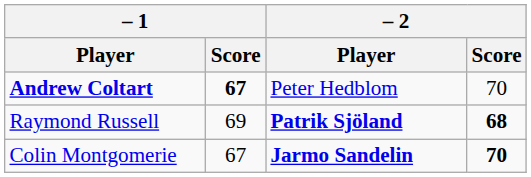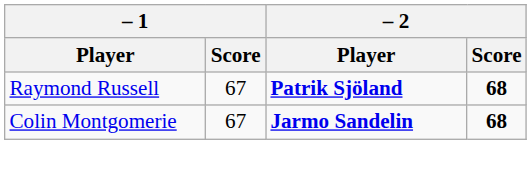 <table class=wikitable>
 <tr>
 <th colspan=2> – 1</th>
 <th colspan=2> – 2</th>
 </tr>
 <tr>
 <th width=145>Player</th>
 <th>Score</th>
 <th width=145>Player</th>
 <th>Score</th>
 </tr>
 <tr>
-<td><strong><a href='#'>Andrew Coltart</a></strong></td>
-<td align=center><strong>67</strong></td>
-<td><a href='#'>Peter Hedblom</a></td>
-<td align=center>70</td>
-</tr>
-<tr>
 <td><a href='#'>Raymond Russell</a></td>
-<td align=center>69</td>
+<td align=center>67</td>
 <td><strong><a href='#'>Patrik Sjöland</a></strong></td>
 <td align=center><strong>68</strong></td>
 </tr>
 <tr>
 <td><a href='#'>Colin Montgomerie</a></td>
 <td align=center>67</td>
 <td><strong><a href='#'>Jarmo Sandelin</a></strong></td>
-<td align=center><strong>70</strong></td>
+<td align=center><strong>68</strong></td>
 </tr>
 </table>
